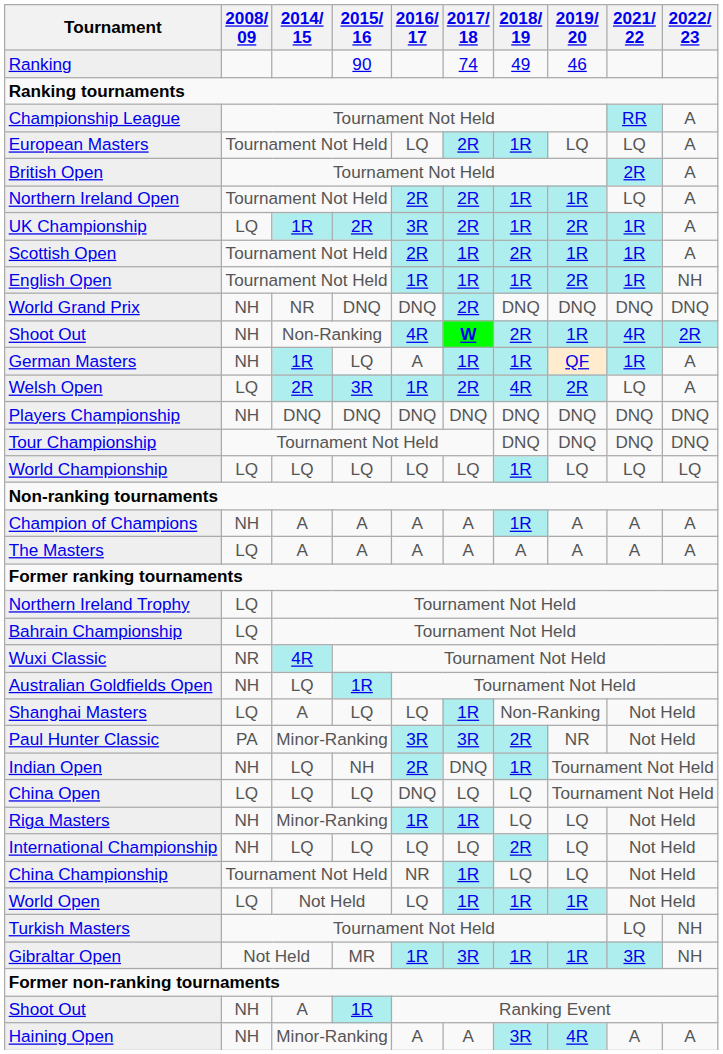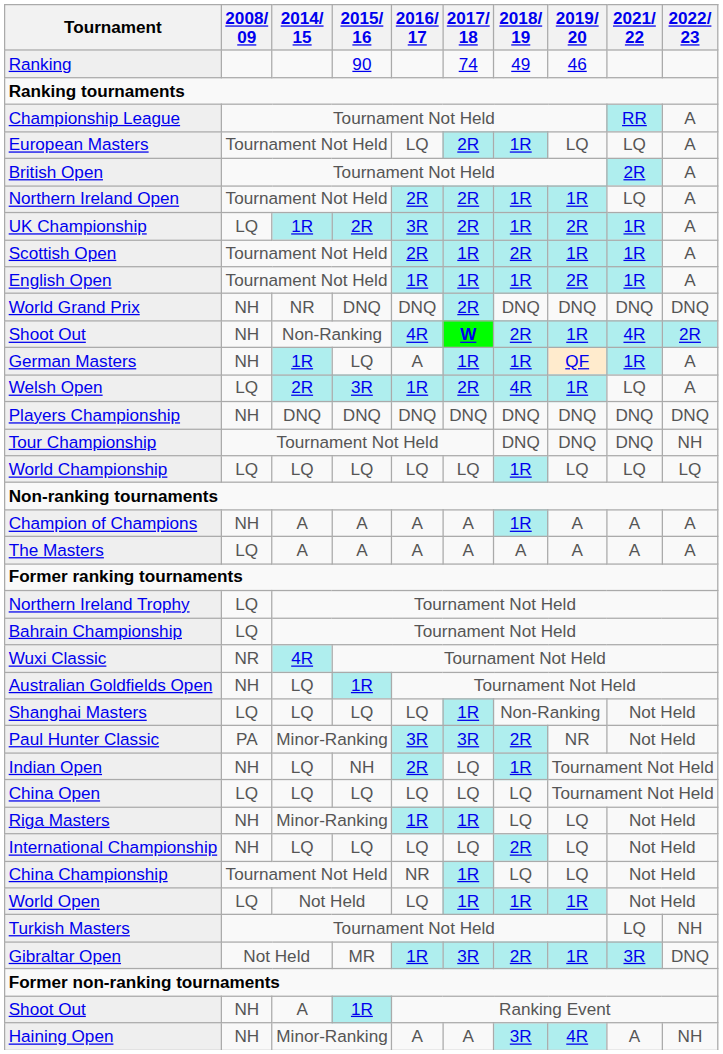 <table class="wikitable" style="font-size:85%;">
 <tr>
 <th>Tournament</th>
 <th><a href='#'>2008/<br>09</a></th>
 <th><a href='#'>2014/<br>15</a></th>
 <th><a href='#'>2015/<br>16</a></th>
 <th><a href='#'>2016/<br>17</a></th>
 <th><a href='#'>2017/<br>18</a></th>
 <th><a href='#'>2018/<br>19</a></th>
 <th><a href='#'>2019/<br>20</a></th>
 <th><a href='#'>2021/<br>22</a></th>
 <th><a href='#'>2022/<br>23</a></th>
 </tr>
 <tr>
 <td style="background:#EFEFEF;"><a href='#'>Ranking</a></td>
 <td align="center"></td>
 <td align="center"></td>
 <td align="center"><a href='#'>90</a></td>
 <td align="center"></td>
 <td align="center"><a href='#'>74</a></td>
 <td align="center"><a href='#'>49</a></td>
 <td align="center"><a href='#'>46</a></td>
 <td align="center"></td>
 <td align="center"></td>
 </tr>
 <tr>
 <td colspan="10"><strong>Ranking tournaments</strong></td>
 </tr>
 <tr>
 <td style="background:#EFEFEF;"><a href='#'>Championship League</a></td>
 <td align="center" colspan="7" style="color:#555555;">Tournament Not Held</td>
 <td align="center" style="background:#afeeee;"><a href='#'>RR</a></td>
 <td align="center" style="color:#555555;">A</td>
 </tr>
 <tr>
 <td style="background:#EFEFEF;"><a href='#'>European Masters</a></td>
 <td align="center" colspan="3" style="color:#555555;">Tournament Not Held</td>
 <td align="center" style="color:#555555;">LQ</td>
 <td align="center" style="background:#afeeee;"><a href='#'>2R</a></td>
 <td align="center" style="background:#afeeee;"><a href='#'>1R</a></td>
 <td align="center" style="color:#555555;">LQ</td>
 <td align="center" style="color:#555555;">LQ</td>
 <td align="center" style="color:#555555;">A</td>
 </tr>
 <tr>
 <td style="background:#EFEFEF;"><a href='#'>British Open</a></td>
 <td align="center" colspan="7" style="color:#555555;">Tournament Not Held</td>
 <td align="center" style="background:#afeeee;"><a href='#'>2R</a></td>
 <td align="center" style="color:#555555;">A</td>
 </tr>
 <tr>
 <td style="background:#EFEFEF;"><a href='#'>Northern Ireland Open</a></td>
 <td align="center" colspan="3" style="color:#555555;">Tournament Not Held</td>
 <td align="center" style="background:#afeeee;"><a href='#'>2R</a></td>
 <td align="center" style="background:#afeeee;"><a href='#'>2R</a></td>
 <td align="center" style="background:#afeeee;"><a href='#'>1R</a></td>
 <td align="center" style="background:#afeeee;"><a href='#'>1R</a></td>
 <td align="center" style="color:#555555;">LQ</td>
 <td align="center" style="color:#555555;">A</td>
 </tr>
 <tr>
 <td style="background:#EFEFEF;"><a href='#'>UK Championship</a></td>
 <td align="center" style="color:#555555;">LQ</td>
 <td align="center" style="background:#afeeee;"><a href='#'>1R</a></td>
 <td align="center" style="background:#afeeee;"><a href='#'>2R</a></td>
 <td align="center" style="background:#afeeee;"><a href='#'>3R</a></td>
 <td align="center" style="background:#afeeee;"><a href='#'>2R</a></td>
 <td align="center" style="background:#afeeee;"><a href='#'>1R</a></td>
 <td align="center" style="background:#afeeee;"><a href='#'>2R</a></td>
 <td align="center" style="background:#afeeee;"><a href='#'>1R</a></td>
 <td align="center" style="color:#555555;">A</td>
 </tr>
 <tr>
 <td style="background:#EFEFEF;"><a href='#'>Scottish Open</a></td>
 <td align="center" colspan="3" style="color:#555555;">Tournament Not Held</td>
 <td align="center" style="background:#afeeee;"><a href='#'>2R</a></td>
 <td align="center" style="background:#afeeee;"><a href='#'>1R</a></td>
 <td align="center" style="background:#afeeee;"><a href='#'>2R</a></td>
 <td align="center" style="background:#afeeee;"><a href='#'>1R</a></td>
 <td align="center" style="background:#afeeee;"><a href='#'>1R</a></td>
 <td align="center" style="color:#555555;">A</td>
 </tr>
 <tr>
 <td style="background:#EFEFEF;"><a href='#'>English Open</a></td>
 <td align="center" colspan="3" style="color:#555555;">Tournament Not Held</td>
 <td align="center" style="background:#afeeee;"><a href='#'>1R</a></td>
 <td align="center" style="background:#afeeee;"><a href='#'>1R</a></td>
 <td align="center" style="background:#afeeee;"><a href='#'>1R</a></td>
 <td align="center" style="background:#afeeee;"><a href='#'>2R</a></td>
 <td align="center" style="background:#afeeee;"><a href='#'>1R</a></td>
-<td align="center" style="color:#555555;">NH</td>
+<td align="center" style="color:#555555;">A</td>
 </tr>
 <tr>
 <td style="background:#EFEFEF;"><a href='#'>World Grand Prix</a></td>
 <td align="center" style="color:#555555;">NH</td>
 <td align="center" style="color:#555555;">NR</td>
 <td align="center" style="color:#555555;">DNQ</td>
 <td align="center" style="color:#555555;">DNQ</td>
 <td align="center" style="background:#afeeee;"><a href='#'>2R</a></td>
 <td align="center" style="color:#555555;">DNQ</td>
 <td align="center" style="color:#555555;">DNQ</td>
 <td align="center" style="color:#555555;">DNQ</td>
 <td align="center" style="color:#555555;">DNQ</td>
 </tr>
 <tr>
 <td style="background:#EFEFEF;"><a href='#'>Shoot Out</a></td>
 <td align="center" style="color:#555555;">NH</td>
 <td align="center" colspan="2" style="color:#555555;">Non-Ranking</td>
 <td align="center" style="background:#afeeee;"><a href='#'>4R</a></td>
 <td align="center" style="background:#00ff00;"><a href='#'><strong>W</strong></a></td>
 <td align="center" style="background:#afeeee;"><a href='#'>2R</a></td>
 <td align="center" style="background:#afeeee;"><a href='#'>1R</a></td>
 <td align="center" style="background:#afeeee;"><a href='#'>4R</a></td>
 <td align="center" style="background:#afeeee;"><a href='#'>2R</a></td>
 </tr>
 <tr>
 <td style="background:#EFEFEF;"><a href='#'>German Masters</a></td>
 <td align="center" style="color:#555555;">NH</td>
 <td align="center" style="background:#afeeee;"><a href='#'>1R</a></td>
 <td align="center" style="color:#555555;">LQ</td>
 <td align="center" style="color:#555555;">A</td>
 <td align="center" style="background:#afeeee;"><a href='#'>1R</a></td>
 <td align="center" style="background:#afeeee;"><a href='#'>1R</a></td>
 <td align="center" style="background:#ffebcd;"><a href='#'>QF</a></td>
 <td align="center" style="background:#afeeee;"><a href='#'>1R</a></td>
 <td align="center" style="color:#555555;">A</td>
 </tr>
 <tr>
 <td style="background:#EFEFEF;"><a href='#'>Welsh Open</a></td>
 <td align="center" style="color:#555555;">LQ</td>
 <td align="center" style="background:#afeeee;"><a href='#'>2R</a></td>
 <td align="center" style="background:#afeeee;"><a href='#'>3R</a></td>
 <td align="center" style="background:#afeeee;"><a href='#'>1R</a></td>
 <td align="center" style="background:#afeeee;"><a href='#'>2R</a></td>
 <td align="center" style="background:#afeeee;"><a href='#'>4R</a></td>
-<td align="center" style="background:#afeeee;"><a href='#'>2R</a></td>
+<td align="center" style="background:#afeeee;"><a href='#'>1R</a></td>
 <td align="center" style="color:#555555;">LQ</td>
 <td align="center" style="color:#555555;">A</td>
 </tr>
 <tr>
 <td style="background:#EFEFEF;"><a href='#'>Players Championship</a></td>
 <td align="center" style="color:#555555;">NH</td>
 <td align="center" style="color:#555555;">DNQ</td>
 <td align="center" style="color:#555555;">DNQ</td>
 <td align="center" style="color:#555555;">DNQ</td>
 <td align="center" style="color:#555555;">DNQ</td>
 <td align="center" style="color:#555555;">DNQ</td>
 <td align="center" style="color:#555555;">DNQ</td>
 <td align="center" style="color:#555555;">DNQ</td>
 <td align="center" style="color:#555555;">DNQ</td>
 </tr>
 <tr>
 <td style="background:#EFEFEF;"><a href='#'>Tour Championship</a></td>
 <td align="center" colspan="5" style="color:#555555;">Tournament Not Held</td>
 <td align="center" style="color:#555555;">DNQ</td>
 <td align="center" style="color:#555555;">DNQ</td>
 <td align="center" style="color:#555555;">DNQ</td>
-<td align="center" style="color:#555555;">DNQ</td>
+<td align="center" style="color:#555555;">NH</td>
 </tr>
 <tr>
 <td style="background:#EFEFEF;"><a href='#'>World Championship</a></td>
 <td align="center" style="color:#555555;">LQ</td>
 <td align="center" style="color:#555555;">LQ</td>
 <td align="center" style="color:#555555;">LQ</td>
 <td align="center" style="color:#555555;">LQ</td>
 <td align="center" style="color:#555555;">LQ</td>
 <td align="center" style="background:#afeeee;"><a href='#'>1R</a></td>
 <td align="center" style="color:#555555;">LQ</td>
 <td align="center" style="color:#555555;">LQ</td>
 <td align="center" style="color:#555555;">LQ</td>
 </tr>
 <tr>
 <td colspan="10"><strong>Non-ranking tournaments</strong></td>
 </tr>
 <tr>
 <td style="background:#EFEFEF;"><a href='#'>Champion of Champions</a></td>
 <td align="center" style="color:#555555;">NH</td>
 <td align="center" style="color:#555555;">A</td>
 <td align="center" style="color:#555555;">A</td>
 <td align="center" style="color:#555555;">A</td>
 <td align="center" style="color:#555555;">A</td>
 <td align="center" style="background:#afeeee;"><a href='#'>1R</a></td>
 <td align="center" style="color:#555555;">A</td>
 <td align="center" style="color:#555555;">A</td>
 <td align="center" style="color:#555555;">A</td>
 </tr>
 <tr>
 <td style="background:#EFEFEF;"><a href='#'>The Masters</a></td>
 <td align="center" style="color:#555555;">LQ</td>
 <td align="center" style="color:#555555;">A</td>
 <td align="center" style="color:#555555;">A</td>
 <td align="center" style="color:#555555;">A</td>
 <td align="center" style="color:#555555;">A</td>
 <td align="center" style="color:#555555;">A</td>
 <td align="center" style="color:#555555;">A</td>
 <td align="center" style="color:#555555;">A</td>
 <td align="center" style="color:#555555;">A</td>
 </tr>
 <tr>
 <td colspan="10"><strong>Former ranking tournaments</strong></td>
 </tr>
 <tr>
 <td style="background:#EFEFEF;"><a href='#'>Northern Ireland Trophy</a></td>
 <td align="center" style="color:#555555;">LQ</td>
 <td align="center" colspan="10" style="color:#555555;">Tournament Not Held</td>
 </tr>
 <tr>
 <td style="background:#EFEFEF;"><a href='#'>Bahrain Championship</a></td>
 <td align="center" style="color:#555555;">LQ</td>
 <td align="center" colspan="10" style="color:#555555;">Tournament Not Held</td>
 </tr>
 <tr>
 <td style="background:#EFEFEF;"><a href='#'>Wuxi Classic</a></td>
 <td align="center" style="color:#555555;">NR</td>
 <td align="center" style="background:#afeeee;"><a href='#'>4R</a></td>
 <td align="center" colspan="10" style="color:#555555;">Tournament Not Held</td>
 </tr>
 <tr>
 <td style="background:#EFEFEF;"><a href='#'>Australian Goldfields Open</a></td>
 <td align="center" style="color:#555555;">NH</td>
 <td align="center" style="color:#555555;">LQ</td>
 <td align="center" style="background:#afeeee;"><a href='#'>1R</a></td>
 <td align="center" colspan="10" style="color:#555555;">Tournament Not Held</td>
 </tr>
 <tr>
 <td style="background:#EFEFEF;"><a href='#'>Shanghai Masters</a></td>
 <td align="center" style="color:#555555;">LQ</td>
-<td align="center" style="color:#555555;">A</td>
+<td align="center" style="color:#555555;">LQ</td>
 <td align="center" style="color:#555555;">LQ</td>
 <td align="center" style="color:#555555;">LQ</td>
 <td align="center" style="background:#afeeee;"><a href='#'>1R</a></td>
 <td align="center" colspan="2" style="color:#555555;">Non-Ranking</td>
 <td align="center" colspan="2" style="color:#555555;">Not Held</td>
 </tr>
 <tr>
 <td style="background:#EFEFEF;"><a href='#'>Paul Hunter Classic</a></td>
 <td align="center" style="color:#555555;">PA</td>
 <td align="center" colspan="2" style="color:#555555;">Minor-Ranking</td>
 <td align="center" style="background:#afeeee;"><a href='#'>3R</a></td>
 <td align="center" style="background:#afeeee;"><a href='#'>3R</a></td>
 <td align="center" style="background:#afeeee;"><a href='#'>2R</a></td>
 <td align="center" style="color:#555555;">NR</td>
 <td align="center" colspan="2" style="color:#555555;">Not Held</td>
 </tr>
 <tr>
 <td style="background:#EFEFEF;"><a href='#'>Indian Open</a></td>
 <td align="center" style="color:#555555;">NH</td>
 <td align="center" style="color:#555555;">LQ</td>
 <td align="center" style="color:#555555;">NH</td>
 <td align="center" style="background:#afeeee;"><a href='#'>2R</a></td>
-<td align="center" style="color:#555555;">DNQ</td>
+<td align="center" style="color:#555555;">LQ</td>
 <td align="center" style="background:#afeeee;"><a href='#'>1R</a></td>
 <td align="center" colspan="3" style="color:#555555;">Tournament Not Held</td>
 </tr>
 <tr>
 <td style="background:#EFEFEF;"><a href='#'>China Open</a></td>
 <td align="center" style="color:#555555;">LQ</td>
 <td align="center" style="color:#555555;">LQ</td>
 <td align="center" style="color:#555555;">LQ</td>
-<td align="center" style="color:#555555;">DNQ</td>
+<td align="center" style="color:#555555;">LQ</td>
 <td align="center" style="color:#555555;">LQ</td>
 <td align="center" style="color:#555555;">LQ</td>
 <td align="center" colspan="3" style="color:#555555;">Tournament Not Held</td>
 </tr>
 <tr>
 <td style="background:#EFEFEF;"><a href='#'>Riga Masters</a></td>
 <td align="center" style="color:#555555;">NH</td>
 <td align="center" colspan="2" style="color:#555555;">Minor-Ranking</td>
 <td align="center" style="background:#afeeee;"><a href='#'>1R</a></td>
 <td align="center" style="background:#afeeee;"><a href='#'>1R</a></td>
 <td align="center" style="color:#555555;">LQ</td>
 <td align="center" style="color:#555555;">LQ</td>
 <td align="center" colspan="2" style="color:#555555;">Not Held</td>
 </tr>
 <tr>
 <td style="background:#EFEFEF;"><a href='#'>International Championship</a></td>
 <td align="center" style="color:#555555;">NH</td>
 <td align="center" style="color:#555555;">LQ</td>
 <td align="center" style="color:#555555;">LQ</td>
 <td align="center" style="color:#555555;">LQ</td>
 <td align="center" style="color:#555555;">LQ</td>
 <td align="center" style="background:#afeeee;"><a href='#'>2R</a></td>
 <td align="center" style="color:#555555;">LQ</td>
 <td align="center" colspan="2" style="color:#555555;">Not Held</td>
 </tr>
 <tr>
 <td style="background:#EFEFEF;"><a href='#'>China Championship</a></td>
 <td align="center" colspan="3" style="color:#555555;">Tournament Not Held</td>
 <td align="center" style="color:#555555;">NR</td>
 <td align="center" style="background:#afeeee;"><a href='#'>1R</a></td>
 <td align="center" style="color:#555555;">LQ</td>
 <td align="center" style="color:#555555;">LQ</td>
 <td align="center" colspan="2" style="color:#555555;">Not Held</td>
 </tr>
 <tr>
 <td style="background:#EFEFEF;"><a href='#'>World Open</a></td>
 <td align="center" style="color:#555555;">LQ</td>
 <td align="center" colspan="2" style="color:#555555;">Not Held</td>
 <td align="center" style="color:#555555;">LQ</td>
 <td align="center" style="background:#afeeee;"><a href='#'>1R</a></td>
 <td align="center" style="background:#afeeee;"><a href='#'>1R</a></td>
 <td align="center" style="background:#afeeee;"><a href='#'>1R</a></td>
 <td align="center" colspan="2" style="color:#555555;">Not Held</td>
 </tr>
 <tr>
 <td style="background:#EFEFEF;"><a href='#'>Turkish Masters</a></td>
 <td align="center" colspan="7" style="color:#555555;">Tournament Not Held</td>
 <td align="center" style="color:#555555;">LQ</td>
 <td align="center" style="color:#555555;">NH</td>
 </tr>
 <tr>
 <td style="background:#EFEFEF;"><a href='#'>Gibraltar Open</a></td>
 <td align="center" colspan="2" style="color:#555555;">Not Held</td>
 <td align="center" style="color:#555555;">MR</td>
 <td align="center" style="background:#afeeee;"><a href='#'>1R</a></td>
 <td align="center" style="background:#afeeee;"><a href='#'>3R</a></td>
-<td align="center" style="background:#afeeee;"><a href='#'>1R</a></td>
+<td align="center" style="background:#afeeee;"><a href='#'>2R</a></td>
 <td align="center" style="background:#afeeee;"><a href='#'>1R</a></td>
 <td align="center" style="background:#afeeee;"><a href='#'>3R</a></td>
-<td align="center" style="color:#555555;">NH</td>
+<td align="center" style="color:#555555;">DNQ</td>
 </tr>
 <tr>
 <td colspan="10"><strong>Former non-ranking tournaments</strong></td>
 </tr>
 <tr>
 <td style="background:#EFEFEF;"><a href='#'>Shoot Out</a></td>
 <td align="center" style="color:#555555;">NH</td>
 <td align="center" style="color:#555555;">A</td>
 <td align="center" style="background:#afeeee;"><a href='#'>1R</a></td>
 <td align="center" colspan="10" style="color:#555555;">Ranking Event</td>
 </tr>
 <tr>
 <td style="background:#EFEFEF;"><a href='#'>Haining Open</a></td>
 <td align="center" style="color:#555555;">NH</td>
 <td align="center" colspan="2" style="color:#555555;">Minor-Ranking</td>
 <td align="center" style="color:#555555;">A</td>
 <td align="center" style="color:#555555;">A</td>
 <td align="center" style="background:#afeeee;"><a href='#'>3R</a></td>
 <td align="center" style="background:#afeeee;"><a href='#'>4R</a></td>
 <td align="center" style="color:#555555;">A</td>
-<td align="center" style="color:#555555;">A</td>
+<td align="center" style="color:#555555;">NH</td>
 </tr>
 </table>
